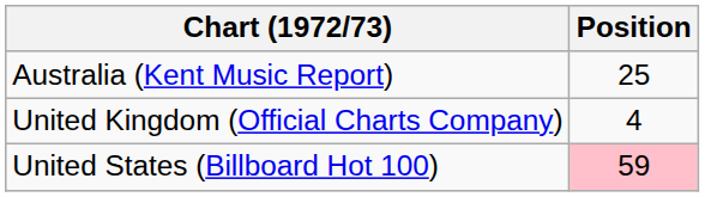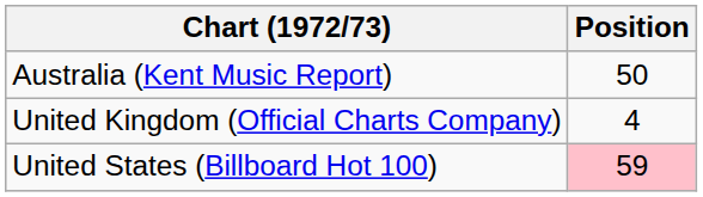 <table class="wikitable">
 <tr>
 <th>Chart (1972/73)</th>
 <th>Position</th>
 </tr>
 <tr>
 <td>Australia (<a href='#'>Kent Music Report</a>)</td>
-<td align="center">25</td>
+<td align="center">50</td>
 </tr>
 <tr>
 <td>United Kingdom (<a href='#'>Official Charts Company</a>)</td>
 <td align="center">4</td>
 </tr>
 <tr>
 <td>United States (<a href='#'>Billboard Hot 100</a>)</td>
 <td align="center" style="background: pink;">59</td>
 </tr>
 </table>
